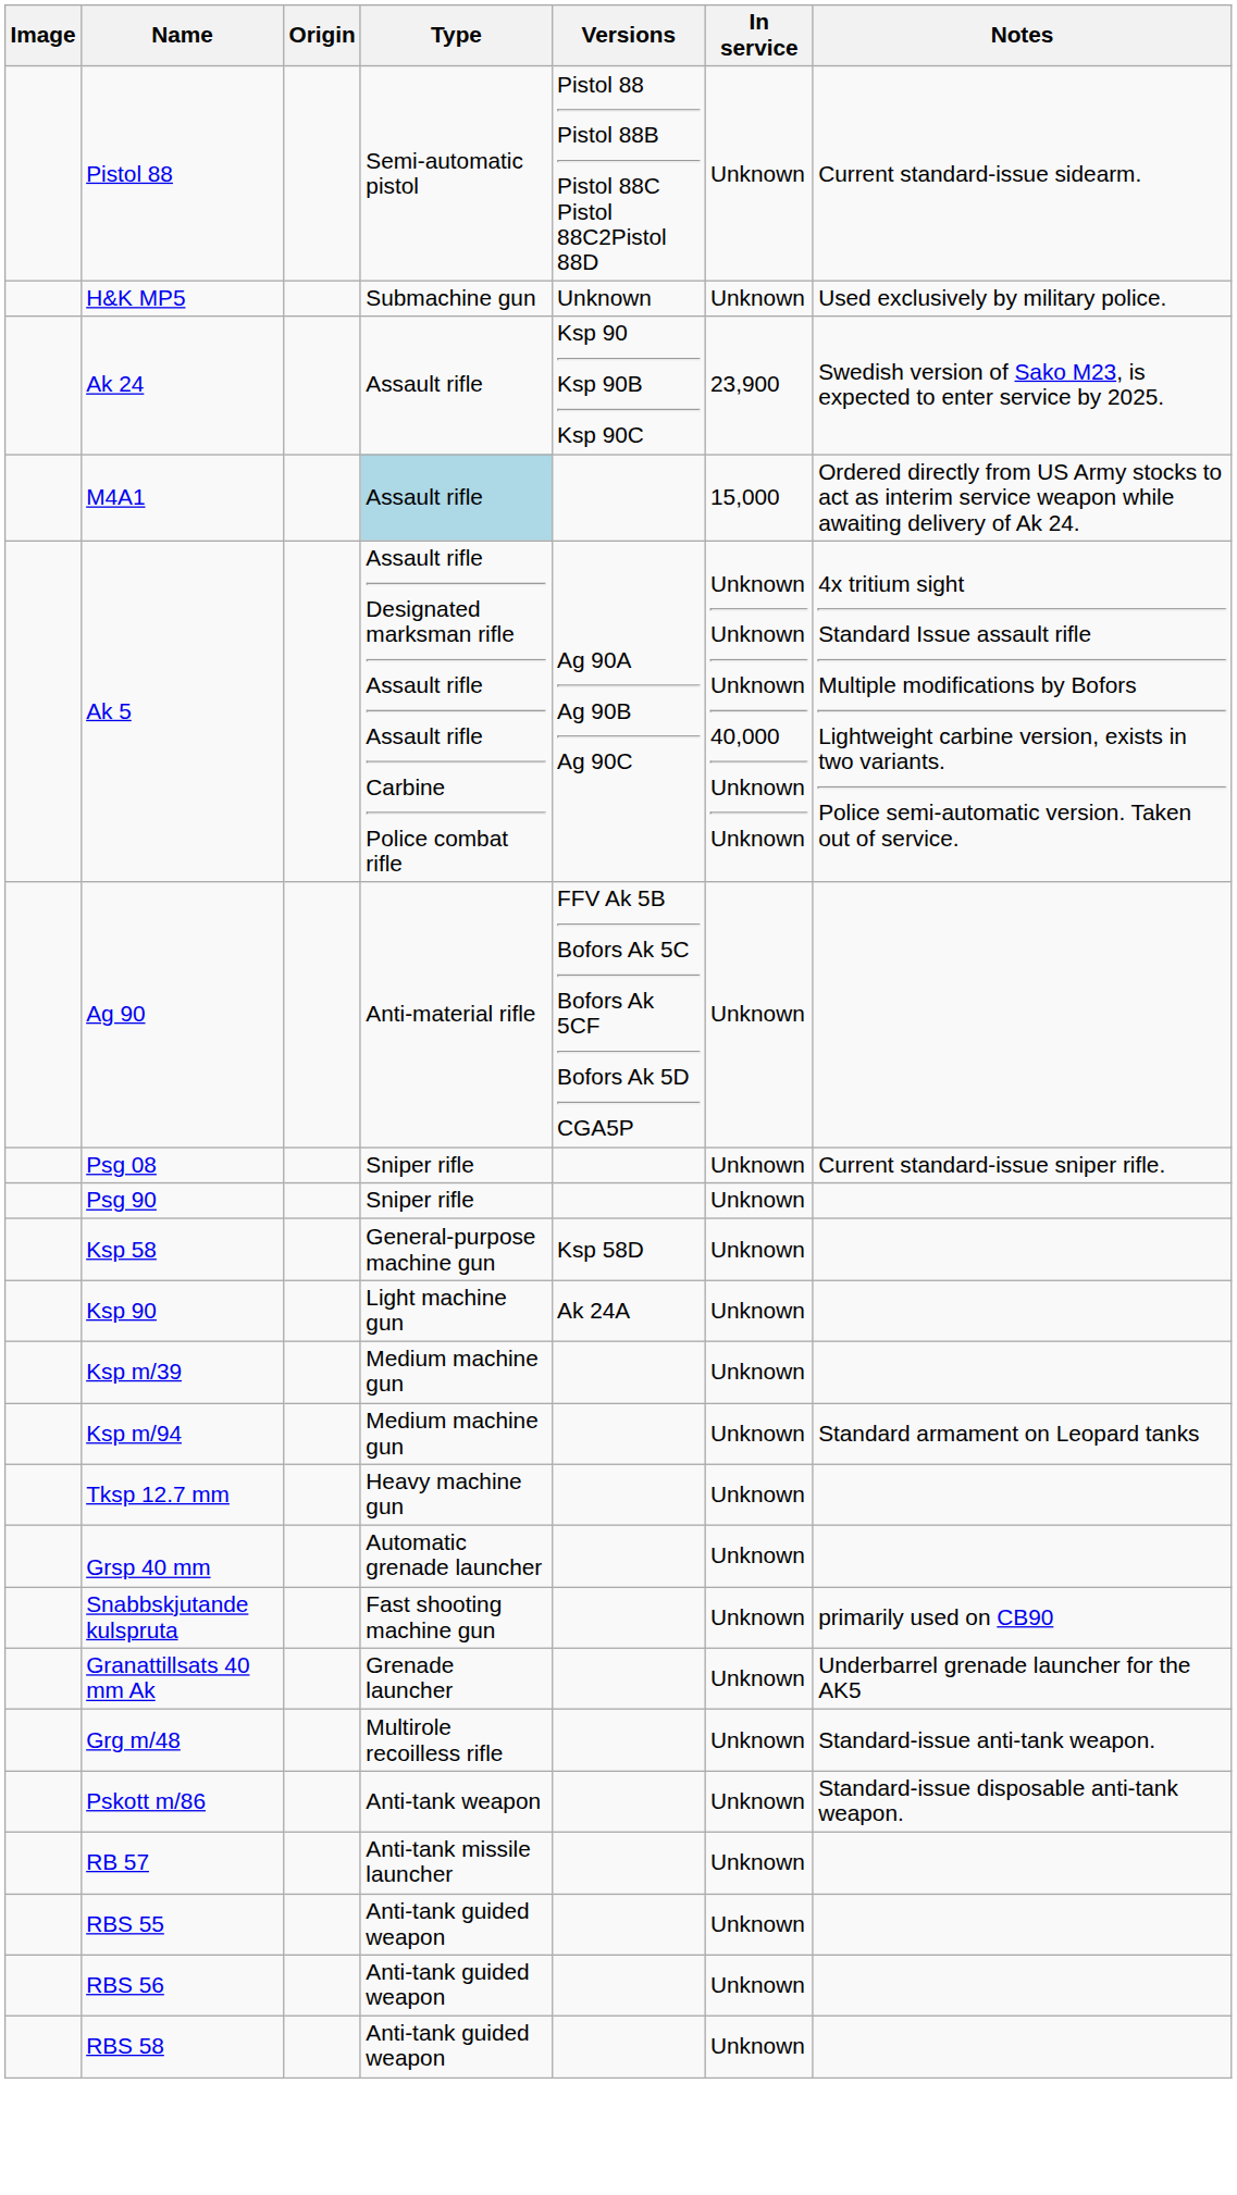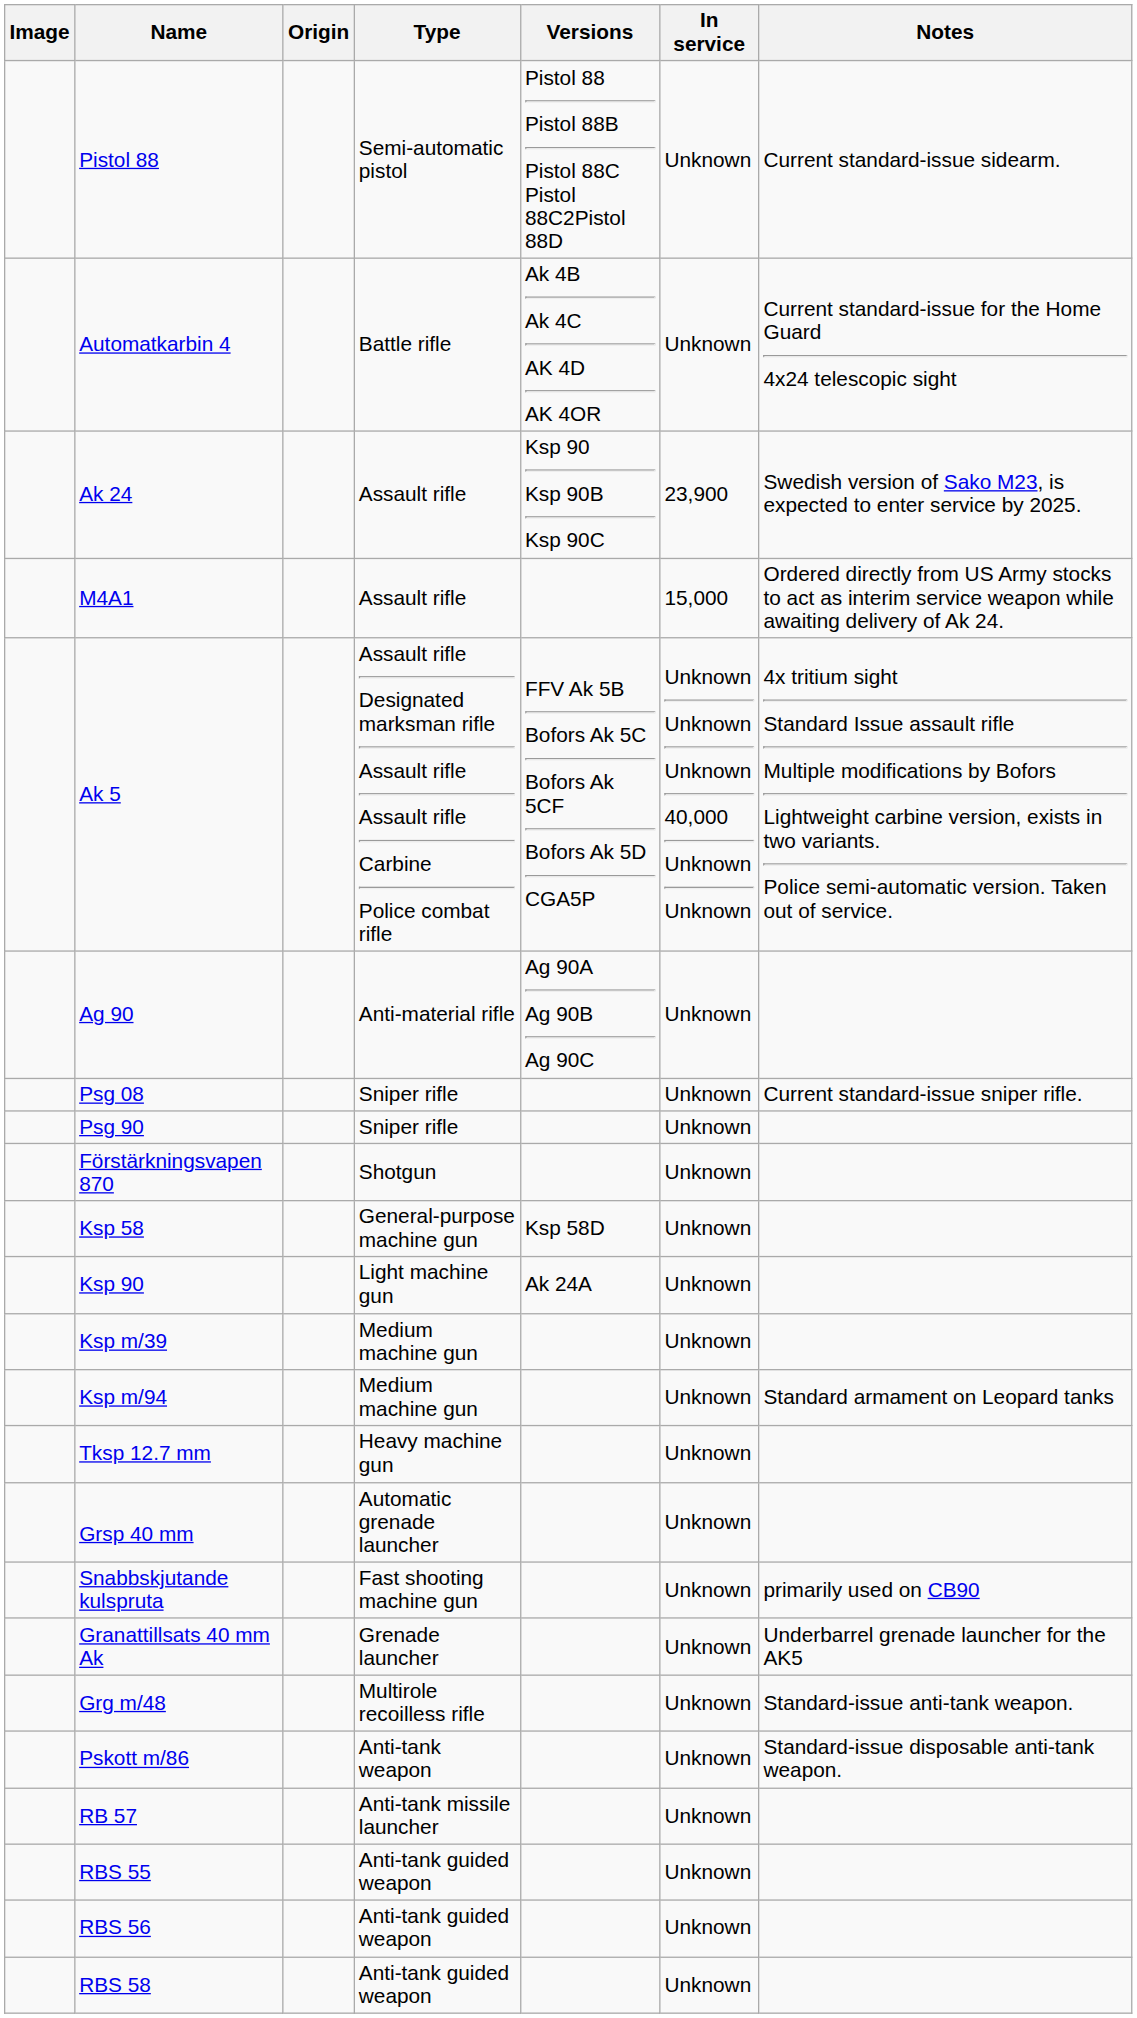 <table class="wikitable">
 <tr>
 <th>Image</th>
 <th>Name</th>
 <th>Origin</th>
 <th>Type</th>
 <th>Versions</th>
 <th>In service</th>
 <th>Notes</th>
 </tr>
 <tr>
 <td></td>
 <td><a href='#'>Pistol 88</a></td>
 <td></td>
 <td>Semi-automatic pistol</td>
 <td>Pistol 88<hr>Pistol 88B<hr>Pistol 88C<br>Pistol 88C2Pistol 88D</td>
 <td>Unknown</td>
 <td>Current standard-issue sidearm.</td>
 </tr>
 <tr>
 <td></td>
-<td><a href='#'>H&K MP5</a></td>
+<td><a href='#'>Automatkarbin 4</a></td>
 <td></td>
-<td>Submachine gun</td>
+<td>Battle rifle</td>
+<td>Ak 4B<hr>Ak 4C<hr>AK 4D<hr>AK 4OR</td>
 <td>Unknown</td>
-<td>Unknown</td>
-<td>Used exclusively by military police.</td>
+<td>Current standard-issue for the Home Guard<hr>4x24 telescopic sight</td>
 </tr>
 <tr>
 <td></td>
 <td><a href='#'>Ak 24</a></td>
 <td></td>
 <td>Assault rifle</td>
 <td>Ksp 90<hr>Ksp 90B<hr>Ksp 90C</td>
 <td>23,900</td>
 <td>Swedish version of <a href='#'>Sako M23</a>, is expected to enter service by 2025.</td>
 </tr>
 <tr>
 <td></td>
 <td><a href='#'>M4A1</a></td>
 <td></td>
-<td style="background: lightblue;">Assault rifle</td>
+<td>Assault rifle</td>
 <td></td>
 <td>15,000</td>
 <td>Ordered directly from US Army stocks to act as interim service weapon while awaiting delivery of Ak 24.</td>
 </tr>
 <tr>
 <td></td>
 <td><a href='#'>Ak 5</a></td>
 <td></td>
 <td>Assault rifle<hr>Designated marksman rifle<hr>Assault rifle<hr>Assault rifle<hr>Carbine<hr>Police combat rifle</td>
-<td>Ag 90A<hr>Ag 90B<hr>Ag 90C</td>
+<td>FFV Ak 5B<hr>Bofors Ak 5C<hr>Bofors Ak 5CF<hr>Bofors Ak 5D<hr>CGA5P</td>
 <td>Unknown<hr>Unknown<hr>Unknown<hr>40,000<hr>Unknown<hr>Unknown</td>
 <td>4x tritium sight<hr>Standard Issue assault rifle<hr>Multiple modifications by Bofors<hr>Lightweight carbine version, exists in two variants.<hr>Police semi-automatic version. Taken out of service.</td>
 </tr>
 <tr>
 <td></td>
 <td><a href='#'>Ag 90</a></td>
 <td></td>
 <td>Anti-material rifle</td>
-<td>FFV Ak 5B<hr>Bofors Ak 5C<hr>Bofors Ak 5CF<hr>Bofors Ak 5D<hr>CGA5P</td>
+<td>Ag 90A<hr>Ag 90B<hr>Ag 90C</td>
 <td>Unknown</td>
 <td></td>
 </tr>
 <tr>
 <td></td>
 <td><a href='#'>Psg 08</a></td>
 <td></td>
 <td>Sniper rifle</td>
 <td></td>
 <td>Unknown</td>
 <td>Current standard-issue sniper rifle.</td>
 </tr>
 <tr>
 <td></td>
 <td><a href='#'>Psg 90</a></td>
 <td></td>
 <td>Sniper rifle</td>
+<td></td>
+<td>Unknown</td>
+<td></td>
+</tr>
+<tr>
+<td></td>
+<td><a href='#'>Förstärkningsvapen 870</a></td>
+<td></td>
+<td>Shotgun</td>
 <td></td>
 <td>Unknown</td>
 <td></td>
 </tr>
 <tr>
 <td></td>
 <td><a href='#'>Ksp 58</a></td>
 <td></td>
 <td>General-purpose machine gun</td>
 <td>Ksp 58D</td>
 <td>Unknown</td>
 <td></td>
 </tr>
 <tr>
 <td></td>
 <td><a href='#'>Ksp 90</a></td>
 <td></td>
 <td>Light machine gun</td>
 <td>Ak 24A</td>
 <td>Unknown</td>
 <td></td>
 </tr>
 <tr>
 <td></td>
 <td><a href='#'>Ksp m/39</a></td>
 <td></td>
 <td>Medium machine gun</td>
 <td></td>
 <td>Unknown</td>
 <td></td>
 </tr>
 <tr>
 <td></td>
 <td><a href='#'>Ksp m/94</a></td>
 <td></td>
 <td>Medium machine gun</td>
 <td></td>
 <td>Unknown</td>
 <td>Standard armament on Leopard tanks</td>
 </tr>
 <tr>
 <td></td>
 <td><a href='#'>Tksp 12.7 mm</a></td>
 <td></td>
 <td>Heavy machine gun</td>
 <td></td>
 <td>Unknown</td>
 <td></td>
 </tr>
 <tr>
 <td></td>
 <td><br><a href='#'>Grsp 40 mm</a></td>
 <td></td>
 <td>Automatic grenade launcher</td>
 <td></td>
 <td>Unknown</td>
 <td></td>
 </tr>
 <tr>
 <td></td>
 <td><a href='#'>Snabbskjutande kulspruta</a></td>
 <td></td>
 <td>Fast shooting machine gun</td>
 <td></td>
 <td>Unknown</td>
 <td>primarily used on <a href='#'>CB90</a></td>
 </tr>
 <tr>
 <td></td>
 <td><a href='#'>Granattillsats 40 mm Ak</a></td>
 <td></td>
 <td>Grenade launcher</td>
 <td></td>
 <td>Unknown</td>
 <td>Underbarrel grenade launcher for the AK5</td>
 </tr>
 <tr>
 <td></td>
 <td><a href='#'>Grg m/48</a></td>
 <td></td>
 <td>Multirole recoilless rifle</td>
 <td></td>
 <td>Unknown</td>
 <td>Standard-issue anti-tank weapon.</td>
 </tr>
 <tr>
 <td></td>
 <td><a href='#'>Pskott m/86</a></td>
 <td></td>
 <td>Anti-tank weapon</td>
 <td></td>
 <td>Unknown</td>
 <td>Standard-issue disposable anti-tank weapon.</td>
 </tr>
 <tr>
 <td></td>
 <td><a href='#'>RB 57</a></td>
 <td></td>
 <td>Anti-tank missile launcher</td>
 <td></td>
 <td>Unknown</td>
 <td></td>
 </tr>
 <tr>
 <td></td>
 <td><a href='#'>RBS 55</a></td>
 <td></td>
 <td>Anti-tank guided weapon</td>
 <td></td>
 <td>Unknown</td>
 <td></td>
 </tr>
 <tr>
 <td></td>
 <td><a href='#'>RBS 56</a></td>
 <td></td>
 <td>Anti-tank guided weapon</td>
 <td></td>
 <td>Unknown</td>
 <td></td>
 </tr>
 <tr>
 <td></td>
 <td><a href='#'>RBS 58</a></td>
 <td></td>
 <td>Anti-tank guided weapon</td>
 <td></td>
 <td>Unknown</td>
 <td></td>
 </tr>
 </table>
